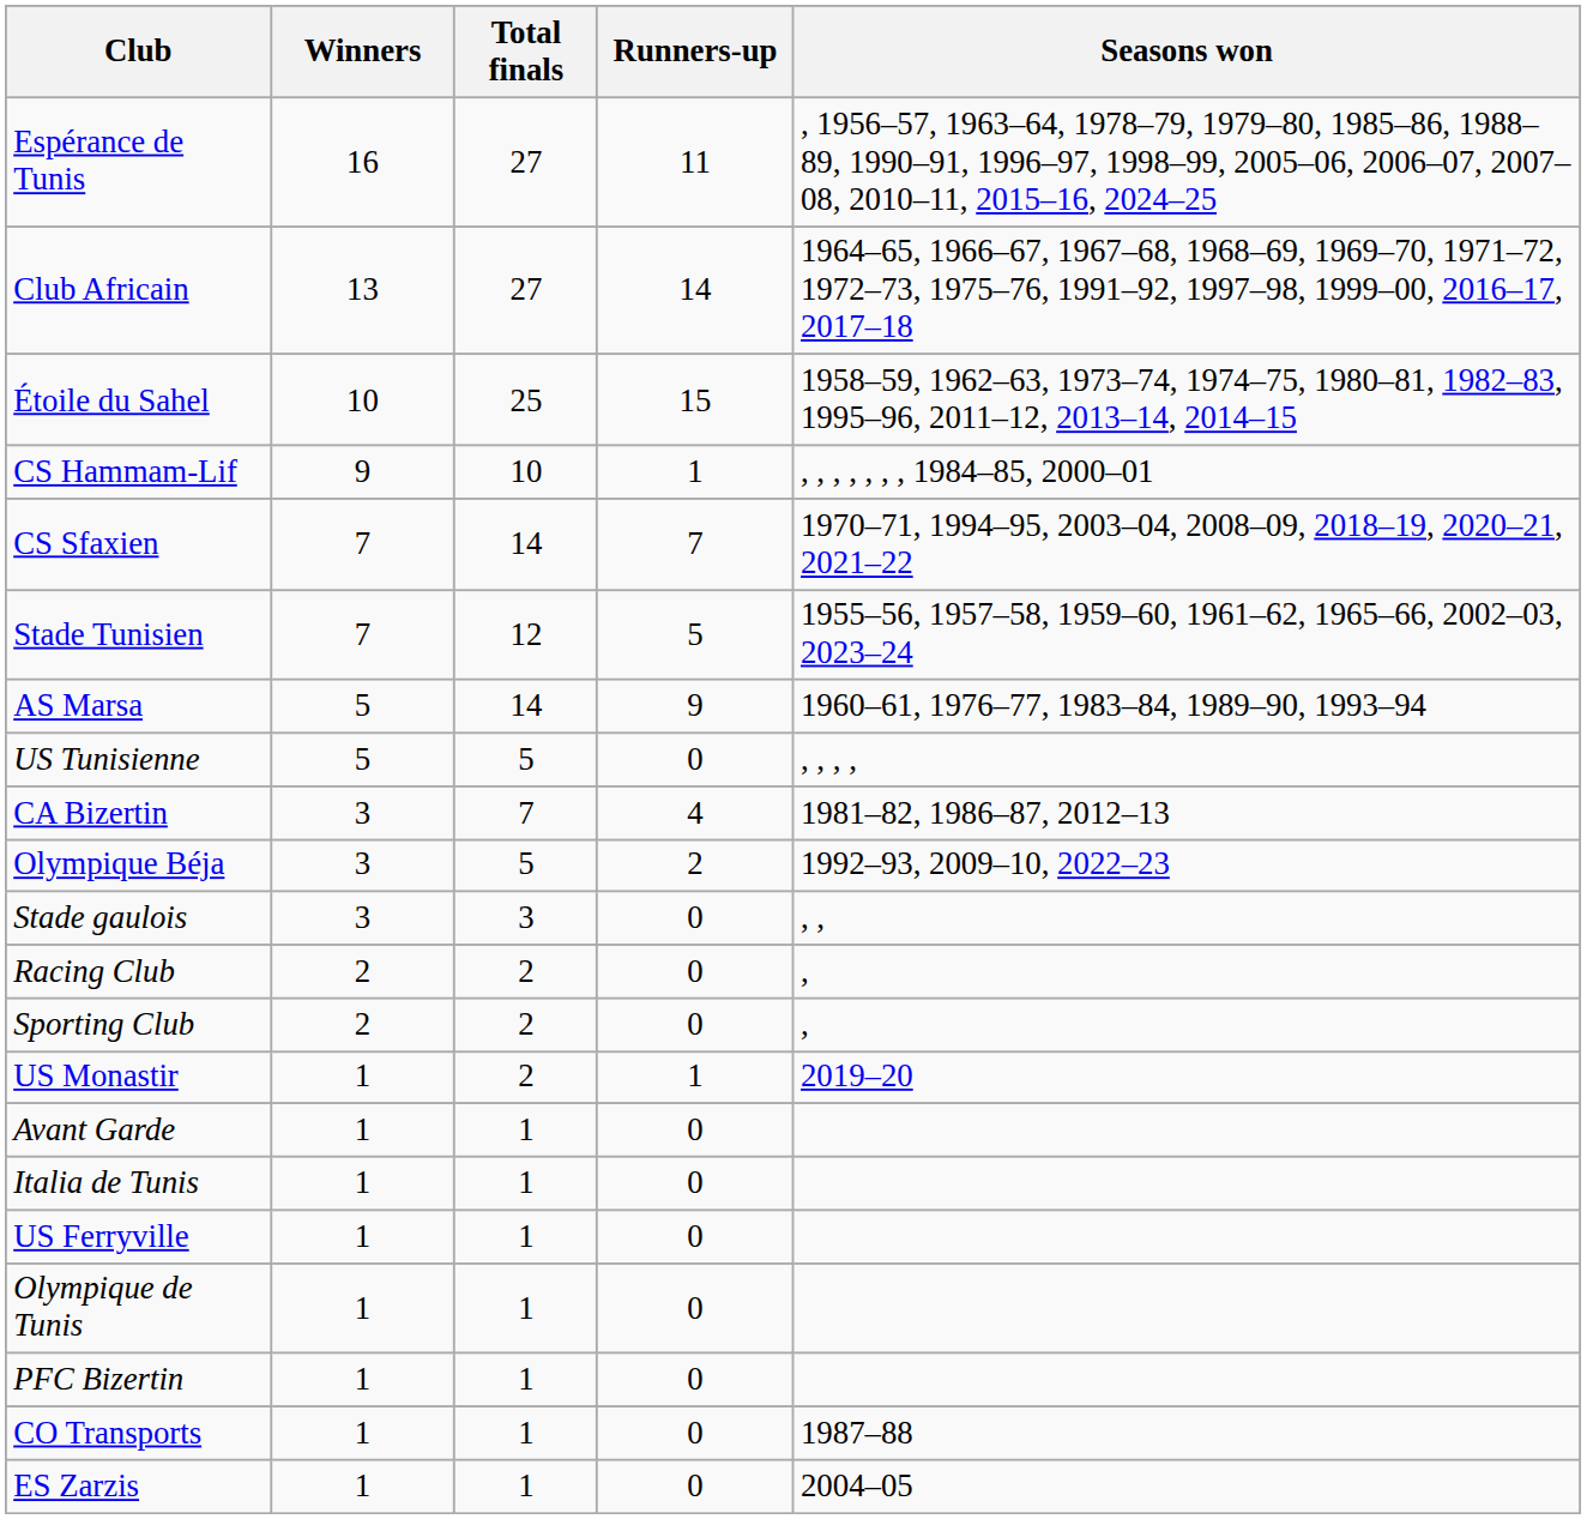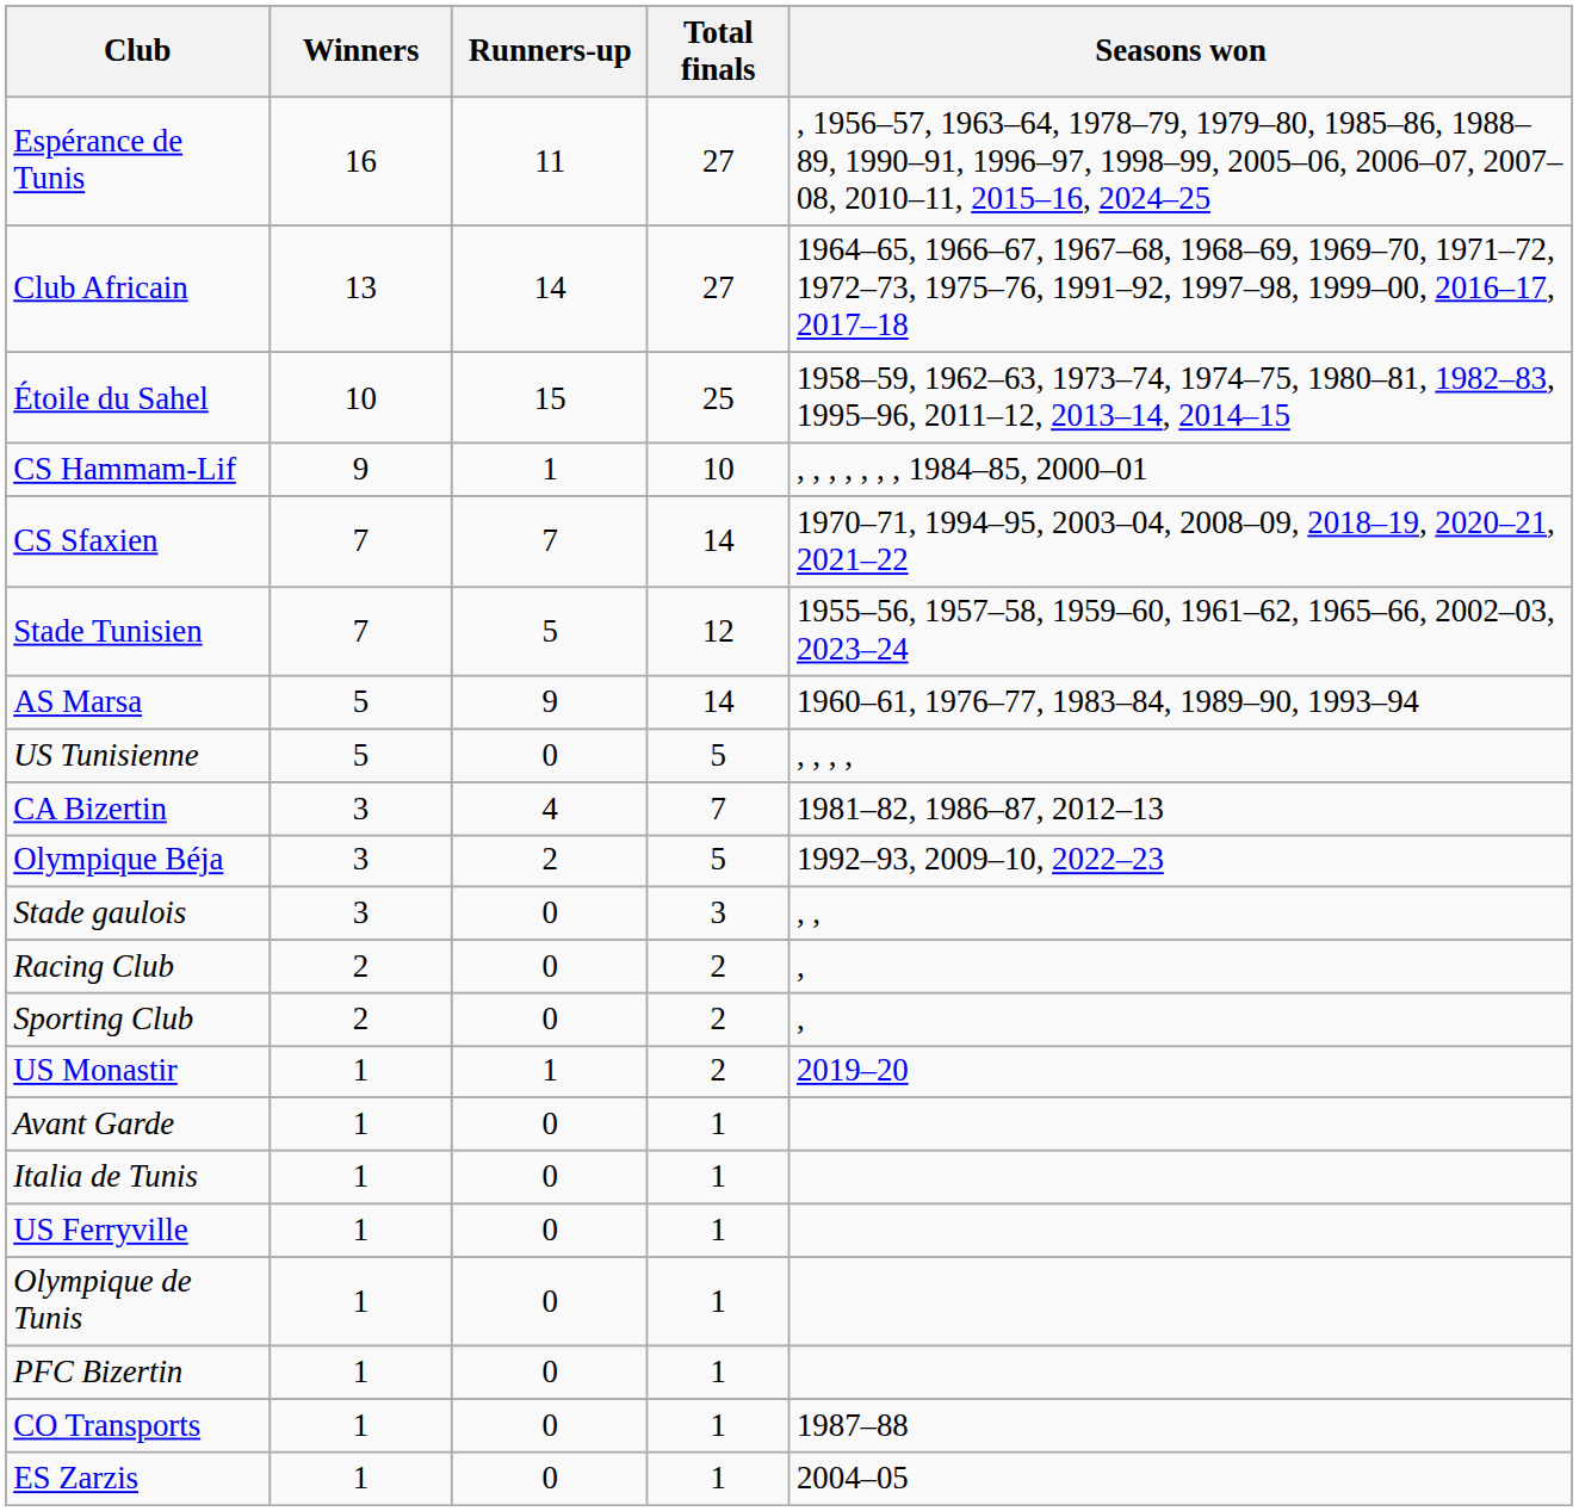 <table class="wikitable collapsed" style="font-size:90%; text-align:center;" width="80%">
 <tr>
 <th width="10%">Club</th>
 <th width="5%">Winners</th>
+<th width="5%">Runners-up</th>
 <th width="5%">Total finals</th>
-<th width="5%">Runners-up</th>
 <th width="30%">Seasons won</th>
 </tr>
 <tr>
 <td align="left"><a href='#'>Espérance de Tunis</a></td>
 <td>16</td>
+<td>11</td>
 <td>27</td>
-<td>11</td>
 <td align="left">, 1956–57, 1963–64, 1978–79, 1979–80, 1985–86, 1988–89, 1990–91, 1996–97, 1998–99, 2005–06, 2006–07, 2007–08, 2010–11, <a href='#'>2015–16</a>, <a href='#'>2024–25</a></td>
 </tr>
 <tr>
 <td align="left"><a href='#'>Club Africain</a></td>
 <td>13</td>
+<td>14</td>
 <td>27</td>
-<td>14</td>
 <td align="left">1964–65, 1966–67, 1967–68, 1968–69, 1969–70, 1971–72, 1972–73, 1975–76, 1991–92, 1997–98, 1999–00, <a href='#'>2016–17</a>, <a href='#'>2017–18</a></td>
 </tr>
 <tr>
 <td align="left"><a href='#'>Étoile du Sahel</a></td>
 <td>10</td>
+<td>15</td>
 <td>25</td>
-<td>15</td>
 <td align="left">1958–59, 1962–63, 1973–74, 1974–75, 1980–81, <a href='#'>1982–83</a>, 1995–96, 2011–12, <a href='#'>2013–14</a>, <a href='#'>2014–15</a></td>
 </tr>
 <tr>
 <td align="left"><a href='#'>CS Hammam-Lif</a></td>
 <td>9</td>
+<td>1</td>
 <td>10</td>
-<td>1</td>
 <td align="left">, , , , , , , 1984–85, 2000–01</td>
 </tr>
 <tr>
 <td align="left"><a href='#'>CS Sfaxien</a></td>
 <td>7</td>
+<td>7</td>
 <td>14</td>
-<td>7</td>
 <td align="left">1970–71, 1994–95, 2003–04, 2008–09, <a href='#'>2018–19</a>, <a href='#'>2020–21</a>, <a href='#'>2021–22</a></td>
 </tr>
 <tr>
 <td align="left"><a href='#'>Stade Tunisien</a></td>
 <td>7</td>
+<td>5</td>
 <td>12</td>
-<td>5</td>
 <td align="left">1955–56, 1957–58, 1959–60, 1961–62, 1965–66, 2002–03, <a href='#'>2023–24</a></td>
 </tr>
 <tr>
 <td align="left"><a href='#'>AS Marsa</a></td>
 <td>5</td>
+<td>9</td>
 <td>14</td>
-<td>9</td>
 <td align="left">1960–61, 1976–77, 1983–84, 1989–90, 1993–94</td>
 </tr>
 <tr>
 <td align="left"><em>US Tunisienne</em></td>
 <td>5</td>
+<td>0</td>
 <td>5</td>
-<td>0</td>
 <td align="left">, , , , </td>
 </tr>
 <tr>
 <td align="left"><a href='#'>CA Bizertin</a></td>
 <td>3</td>
+<td>4</td>
 <td>7</td>
-<td>4</td>
 <td align="left">1981–82, 1986–87, 2012–13</td>
 </tr>
 <tr>
 <td align="left"><a href='#'>Olympique Béja</a></td>
 <td>3</td>
+<td>2</td>
 <td>5</td>
-<td>2</td>
 <td align="left">1992–93, 2009–10, <a href='#'>2022–23</a></td>
 </tr>
 <tr>
 <td align="left"><em>Stade gaulois</em></td>
 <td>3</td>
+<td>0</td>
 <td>3</td>
-<td>0</td>
 <td align="left">, , </td>
 </tr>
 <tr>
 <td align="left"><em>Racing Club</em></td>
 <td>2</td>
+<td>0</td>
 <td>2</td>
-<td>0</td>
 <td align="left">, </td>
 </tr>
 <tr>
 <td align="left"><em>Sporting Club</em></td>
 <td>2</td>
+<td>0</td>
 <td>2</td>
-<td>0</td>
 <td align="left">, </td>
 </tr>
 <tr>
 <td align="left"><a href='#'>US Monastir</a></td>
 <td>1</td>
+<td>1</td>
 <td>2</td>
-<td>1</td>
 <td align="left"><a href='#'>2019–20</a></td>
 </tr>
 <tr>
 <td align="left"><em>Avant Garde</em></td>
 <td>1</td>
+<td>0</td>
 <td>1</td>
-<td>0</td>
 <td align="left"></td>
 </tr>
 <tr>
 <td align="left"><em>Italia de Tunis</em></td>
 <td>1</td>
+<td>0</td>
 <td>1</td>
-<td>0</td>
 <td align="left"></td>
 </tr>
 <tr>
 <td align="left"><a href='#'>US Ferryville</a></td>
 <td>1</td>
+<td>0</td>
 <td>1</td>
-<td>0</td>
 <td align="left"></td>
 </tr>
 <tr>
 <td align="left"><em>Olympique de Tunis</em></td>
 <td>1</td>
+<td>0</td>
 <td>1</td>
-<td>0</td>
 <td align="left"></td>
 </tr>
 <tr>
 <td align="left"><em>PFC Bizertin</em></td>
 <td>1</td>
+<td>0</td>
 <td>1</td>
-<td>0</td>
 <td align="left"></td>
 </tr>
 <tr>
 <td align="left"><a href='#'>CO Transports</a></td>
 <td>1</td>
+<td>0</td>
 <td>1</td>
-<td>0</td>
 <td align="left">1987–88</td>
 </tr>
 <tr>
 <td align="left"><a href='#'>ES Zarzis</a></td>
 <td>1</td>
+<td>0</td>
 <td>1</td>
-<td>0</td>
 <td align="left">2004–05</td>
 </tr>
 </table>
